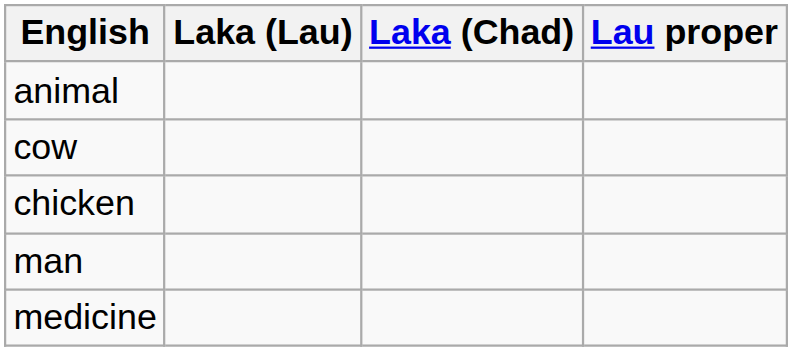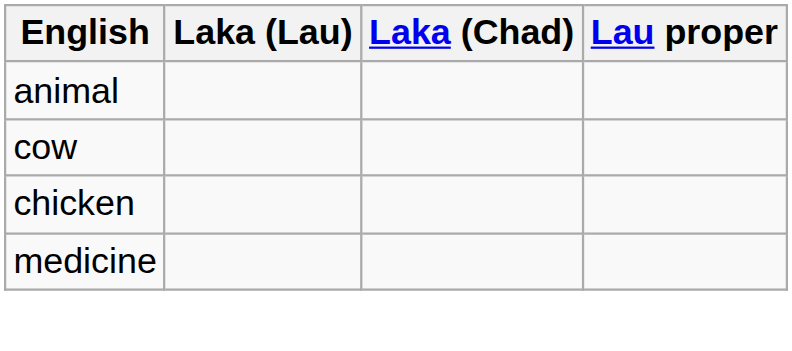 <table class="wikitable">
 <tr>
 <th>English</th>
 <th>Laka (Lau)</th>
 <th><a href='#'>Laka</a> (Chad)</th>
 <th><a href='#'>Lau</a> proper</th>
 </tr>
 <tr>
 <td>animal</td>
 <td></td>
 <td></td>
 <td></td>
 </tr>
 <tr>
 <td>cow</td>
 <td></td>
 <td></td>
 <td></td>
 </tr>
 <tr>
 <td>chicken</td>
 <td></td>
 <td></td>
 <td></td>
 </tr>
 <tr>
-<td>man</td>
-<td></td>
-<td></td>
-<td></td>
-</tr>
-<tr>
 <td>medicine</td>
 <td></td>
 <td></td>
 <td></td>
 </tr>
 </table>
